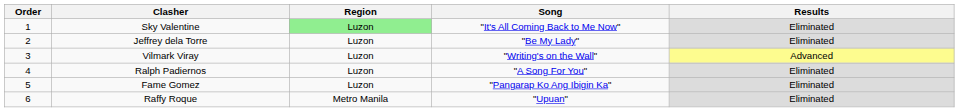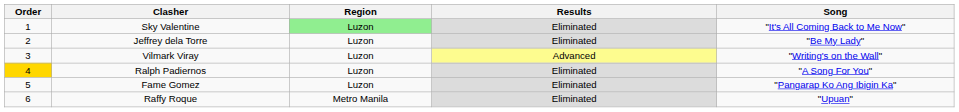 <table class="wikitable" style="text-align:center; line-height:17px; width:100%;">
 <tr>
 <th width="5%">Order</th>
 <th width="25%">Clasher</th>
 <th>Region</th>
+<th width="30%">Results</th>
 <th width="25%">Song</th>
-<th width="30%">Results</th>
 </tr>
 <tr>
 <td>1</td>
 <td>Sky Valentine</td>
 <td style="background: lightgreen;">Luzon</td>
+<td style="background:#DCDCDC;">Eliminated</td>
 <td>"<a href='#'>It's All Coming Back to Me Now</a>"</td>
-<td style="background:#DCDCDC;">Eliminated</td>
 </tr>
 <tr>
 <td>2</td>
 <td>Jeffrey dela Torre</td>
 <td>Luzon</td>
+<td style="background:#DCDCDC;">Eliminated</td>
 <td>"<a href='#'>Be My Lady</a>"</td>
-<td style="background:#DCDCDC;">Eliminated</td>
 </tr>
 <tr>
 <td>3</td>
 <td>Vilmark Viray</td>
 <td>Luzon</td>
+<td style="background:#fdfc8f;">Advanced</td>
 <td>"<a href='#'>Writing's on the Wall</a>"</td>
-<td style="background:#fdfc8f;">Advanced</td>
 </tr>
 <tr>
-<td>4</td>
+<td style="background: gold;">4</td>
 <td>Ralph Padiernos</td>
 <td>Luzon</td>
+<td style="background:#DCDCDC;">Eliminated</td>
 <td>"<a href='#'>A Song For You</a>"</td>
-<td style="background:#DCDCDC;">Eliminated</td>
 </tr>
 <tr>
 <td>5</td>
 <td>Fame Gomez</td>
 <td>Luzon</td>
+<td style="background:#DCDCDC;">Eliminated</td>
 <td>"<a href='#'>Pangarap Ko Ang Ibigin Ka</a>"</td>
-<td style="background:#DCDCDC;">Eliminated</td>
 </tr>
 <tr>
 <td>6</td>
 <td>Raffy Roque</td>
 <td>Metro Manila</td>
+<td style="background:#DCDCDC;">Eliminated</td>
 <td>"<a href='#'>Upuan</a>"</td>
-<td style="background:#DCDCDC;">Eliminated</td>
 </tr>
 </table>
